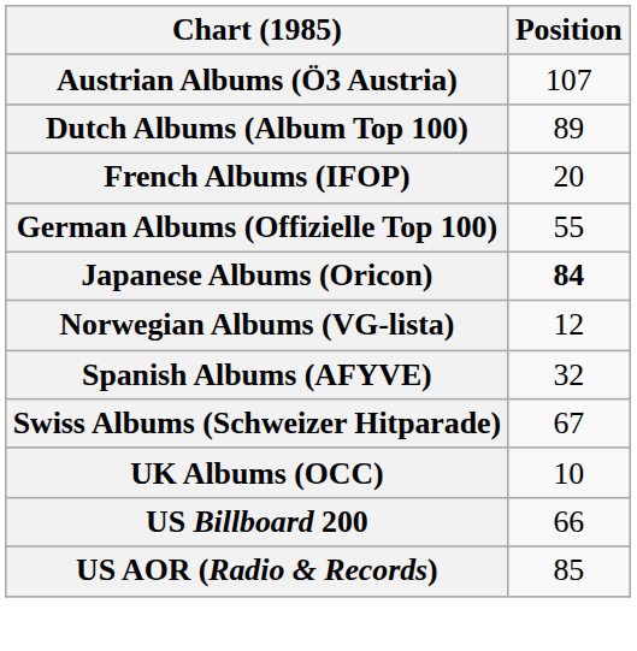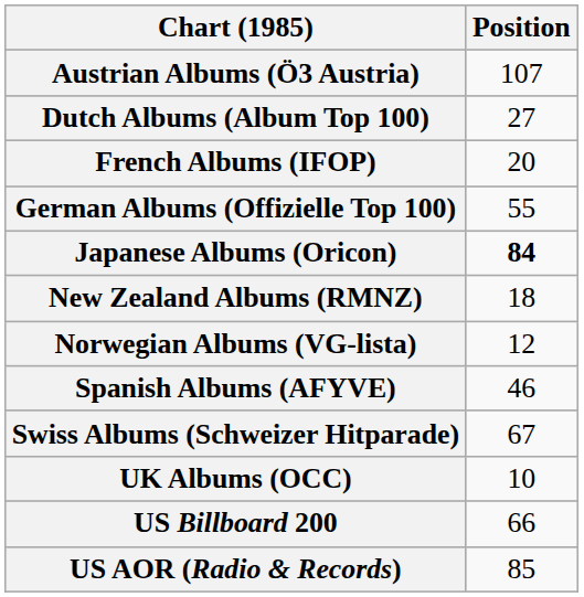 <table class="wikitable sortable plainrowheaders" style="text-align:center">
 <tr>
 <th scope="col">Chart (1985)</th>
 <th scope="col">Position</th>
 </tr>
 <tr>
 <th scope="row">Austrian Albums (Ö3 Austria)</th>
 <td>107</td>
 </tr>
 <tr>
 <th scope="row">Dutch Albums (Album Top 100)</th>
-<td>89</td>
+<td>27</td>
 </tr>
 <tr>
 <th scope="row">French Albums (IFOP)</th>
 <td>20</td>
 </tr>
 <tr>
 <th scope="row">German Albums (Offizielle Top 100)</th>
 <td>55</td>
 </tr>
 <tr>
 <th scope="row">Japanese Albums (Oricon)</th>
 <td><strong>84</strong></td>
 </tr>
 <tr>
+<th scope="row">New Zealand Albums (RMNZ)</th>
+<td>18</td>
+</tr>
+<tr>
 <th scope="row">Norwegian Albums (VG-lista)</th>
 <td>12</td>
 </tr>
 <tr>
 <th scope="row">Spanish Albums (AFYVE)</th>
-<td>32</td>
+<td>46</td>
 </tr>
 <tr>
 <th scope="row">Swiss Albums (Schweizer Hitparade)</th>
 <td>67</td>
 </tr>
 <tr>
 <th scope="row">UK Albums (OCC)</th>
 <td>10</td>
 </tr>
 <tr>
 <th scope="row">US <em>Billboard</em> 200</th>
 <td>66</td>
 </tr>
 <tr>
 <th scope="row">US AOR (<em>Radio & Records</em>)</th>
 <td>85</td>
 </tr>
 </table>
